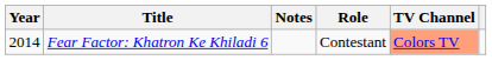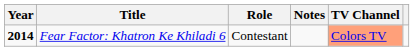 <table class="wikitable plainrowheaders sortable">
 <tr>
 <th scope="col">Year</th>
 <th scope="col">Title</th>
+<th scope="col">Role</th>
 <th scope="col">Notes</th>
-<th scope="col">Role</th>
 <th scope="col" class="unsortable">TV Channel</th>
 <th scope="col" class="unsortable"></th>
 </tr>
 <tr>
-<td scope="row">2014</td>
+<td scope="row"><strong>2014</strong></td>
 <td><em><a href='#'>Fear Factor: Khatron Ke Khiladi 6</a></em></td>
+<td>Contestant</td>
 <td></td>
-<td>Contestant</td>
 <td style="background: lightsalmon;"><a href='#'>Colors TV</a></td>
 <td></td>
 </tr>
 </table>
